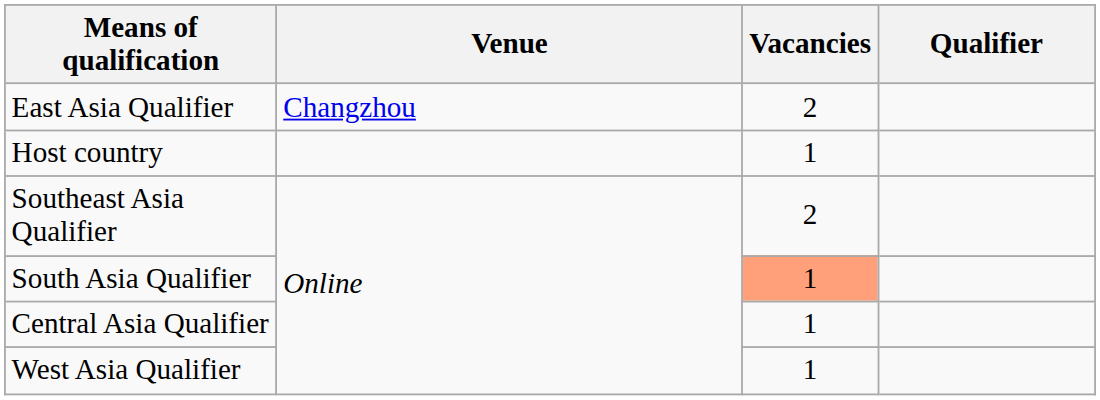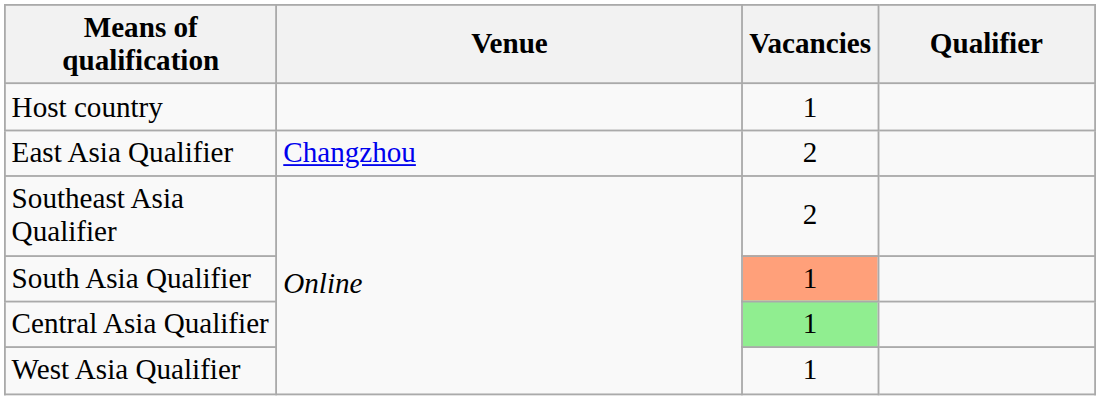 <table class="wikitable" width=600>
 <tr>
 <th width=25%>Means of qualification</th>
 <th width=43%>Venue</th>
 <th width=6%>Vacancies</th>
 <th width=20%>Qualifier</th>
 </tr>
 <tr>
+<td>Host country</td>
+<td></td>
+<td align="center">1</td>
+<td></td>
+</tr>
+<tr>
 <td>East Asia Qualifier</td>
 <td> <a href='#'>Changzhou</a></td>
 <td align="center">2</td>
 <td><br></td>
-</tr>
-<tr>
-<td>Host country</td>
-<td></td>
-<td align="center">1</td>
-<td></td>
 </tr>
 <tr>
 <td>Southeast Asia Qualifier</td>
 <td rowspan=4><em>Online</em></td>
 <td align="center">2</td>
 <td><br></td>
 </tr>
 <tr>
 <td>South Asia Qualifier</td>
 <td align="center" style="background: lightsalmon;">1</td>
 <td></td>
 </tr>
 <tr>
 <td>Central Asia Qualifier</td>
-<td align="center">1</td>
+<td align="center" style="background: lightgreen;">1</td>
 <td></td>
 </tr>
 <tr>
 <td>West Asia Qualifier</td>
 <td align="center">1</td>
 <td></td>
 </tr>
 </table>
